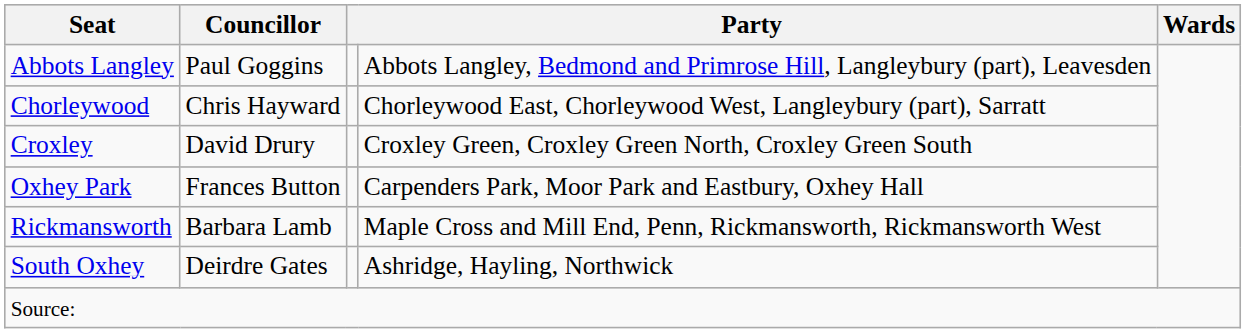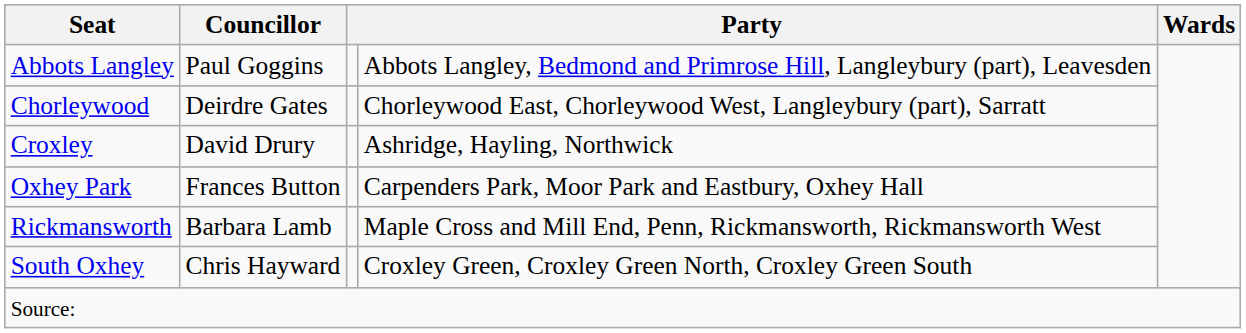 <table class="wikitable sortable">
 <tr>
 <th>Seat</th>
 <th>Councillor</th>
 <th colspan=2>Party</th>
 <th>Wards</th>
 </tr>
 <tr>
 <td><a href='#'>Abbots Langley</a></td>
 <td>Paul Goggins</td>
 <td></td>
 <td>Abbots Langley, <a href='#'>Bedmond and Primrose Hill</a>, Langleybury (part), Leavesden</td>
 </tr>
 <tr>
 <td><a href='#'>Chorleywood</a></td>
-<td>Chris Hayward</td>
+<td>Deirdre Gates</td>
 <td></td>
 <td>Chorleywood East, Chorleywood West, Langleybury (part), Sarratt</td>
 </tr>
 <tr>
 <td><a href='#'>Croxley</a></td>
 <td>David Drury</td>
 <td></td>
-<td>Croxley Green, Croxley Green North, Croxley Green South</td>
+<td>Ashridge, Hayling, Northwick</td>
 </tr>
 <tr>
 <td><a href='#'>Oxhey Park</a></td>
 <td>Frances Button</td>
 <td></td>
 <td>Carpenders Park, Moor Park and Eastbury, Oxhey Hall</td>
 </tr>
 <tr>
 <td><a href='#'>Rickmansworth</a></td>
 <td>Barbara Lamb</td>
 <td></td>
 <td>Maple Cross and Mill End, Penn, Rickmansworth, Rickmansworth West</td>
 </tr>
 <tr>
 <td><a href='#'>South Oxhey</a></td>
-<td>Deirdre Gates</td>
+<td>Chris Hayward</td>
 <td></td>
-<td>Ashridge, Hayling, Northwick</td>
+<td>Croxley Green, Croxley Green North, Croxley Green South</td>
 </tr>
 <tr>
 <td colspan=5><small>Source: </small></td>
 </tr>
 </table>
